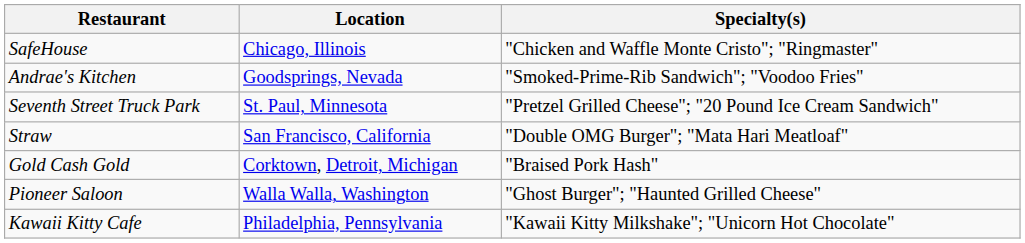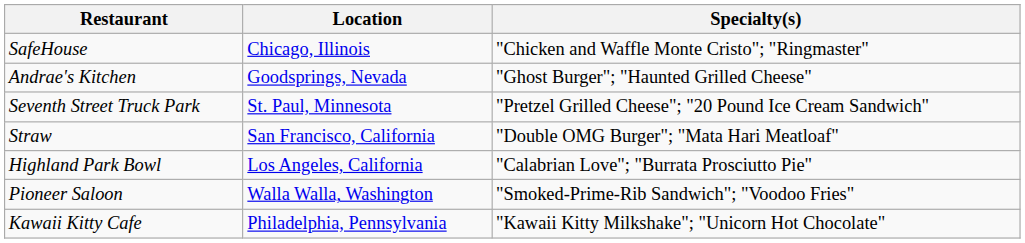 <table class="wikitable" style="width:100%;">
 <tr>
 <th>Restaurant</th>
 <th>Location</th>
 <th>Specialty(s)</th>
 </tr>
 <tr>
 <td><em>SafeHouse</em></td>
 <td><a href='#'>Chicago, Illinois</a></td>
 <td>"Chicken and Waffle Monte Cristo"; "Ringmaster"</td>
 </tr>
 <tr>
 <td><em>Andrae's Kitchen</em></td>
 <td><a href='#'>Goodsprings, Nevada</a></td>
-<td>"Smoked-Prime-Rib Sandwich"; "Voodoo Fries"</td>
+<td>"Ghost Burger"; "Haunted Grilled Cheese"</td>
 </tr>
 <tr>
 <td><em>Seventh Street Truck Park</em></td>
 <td><a href='#'>St. Paul, Minnesota</a></td>
 <td>"Pretzel Grilled Cheese"; "20 Pound Ice Cream Sandwich"</td>
 </tr>
 <tr>
 <td><em>Straw</em></td>
 <td><a href='#'>San Francisco, California</a></td>
 <td>"Double OMG Burger"; "Mata Hari Meatloaf"</td>
 </tr>
 <tr>
-<td><em>Gold Cash Gold</em></td>
-<td><a href='#'>Corktown</a>, <a href='#'>Detroit, Michigan</a></td>
-<td>"Braised Pork Hash"</td>
+<td><em>Highland Park Bowl</em></td>
+<td><a href='#'>Los Angeles, California</a></td>
+<td>"Calabrian Love"; "Burrata Prosciutto Pie"</td>
 </tr>
 <tr>
 <td><em>Pioneer Saloon</em></td>
 <td><a href='#'>Walla Walla, Washington</a></td>
-<td>"Ghost Burger"; "Haunted Grilled Cheese"</td>
+<td>"Smoked-Prime-Rib Sandwich"; "Voodoo Fries"</td>
 </tr>
 <tr>
 <td><em>Kawaii Kitty Cafe</em></td>
 <td><a href='#'>Philadelphia, Pennsylvania</a></td>
 <td>"Kawaii Kitty Milkshake"; "Unicorn Hot Chocolate"</td>
 </tr>
 </table>
